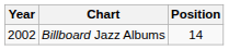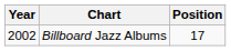 <table class="wikitable">
 <tr>
 <th>Year</th>
 <th>Chart</th>
 <th>Position</th>
 </tr>
 <tr>
 <td>2002</td>
 <td><em>Billboard</em> Jazz Albums</td>
-<td align="center">14</td>
+<td align="center">17</td>
 </tr>
 </table>
